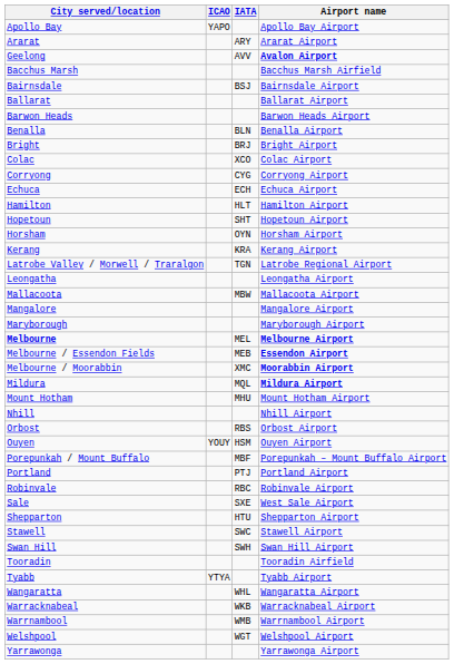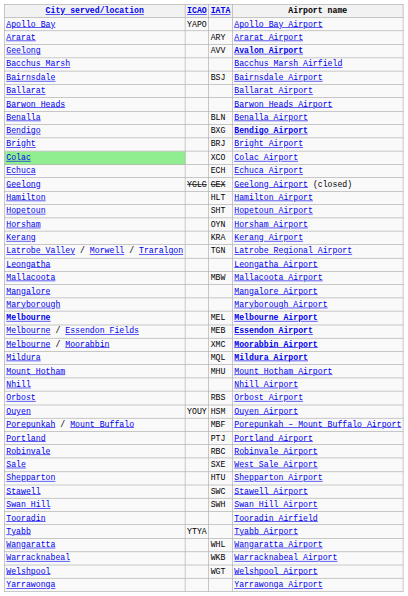 <table class="wikitable sortable">
 <tr>
 <th><a href='#'>City served/location</a></th>
 <th><a href='#'>ICAO</a></th>
 <th><a href='#'>IATA</a></th>
 <th>Airport name</th>
 </tr>
 <tr>
 <td><a href='#'>Apollo Bay</a></td>
 <td>YAPO </td>
 <td></td>
 <td><a href='#'>Apollo Bay Airport</a></td>
 </tr>
 <tr>
 <td><a href='#'>Ararat</a></td>
 <td></td>
 <td>ARY</td>
 <td><a href='#'>Ararat Airport</a></td>
 </tr>
 <tr>
 <td><a href='#'>Geelong</a></td>
 <td></td>
 <td>AVV</td>
 <td><strong><a href='#'>Avalon Airport</a></strong></td>
 </tr>
 <tr>
 <td><a href='#'>Bacchus Marsh</a></td>
 <td></td>
 <td></td>
 <td><a href='#'>Bacchus Marsh Airfield</a></td>
 </tr>
 <tr>
 <td><a href='#'>Bairnsdale</a></td>
 <td></td>
 <td>BSJ</td>
 <td><a href='#'>Bairnsdale Airport</a></td>
 </tr>
 <tr>
 <td><a href='#'>Ballarat</a></td>
 <td></td>
 <td></td>
 <td><a href='#'>Ballarat Airport</a></td>
 </tr>
 <tr>
 <td><a href='#'>Barwon Heads</a></td>
 <td></td>
 <td></td>
 <td><a href='#'>Barwon Heads Airport</a></td>
 </tr>
 <tr>
 <td><a href='#'>Benalla</a></td>
 <td></td>
 <td>BLN</td>
 <td><a href='#'>Benalla Airport</a></td>
 </tr>
 <tr>
+<td><a href='#'>Bendigo</a></td>
+<td></td>
+<td>BXG</td>
+<td><strong><a href='#'>Bendigo Airport</a></strong></td>
+</tr>
+<tr>
 <td><a href='#'>Bright</a></td>
 <td></td>
 <td>BRJ</td>
 <td><a href='#'>Bright Airport</a></td>
 </tr>
 <tr>
-<td><a href='#'>Colac</a></td>
+<td style="background: lightgreen;"><a href='#'>Colac</a></td>
 <td></td>
 <td>XCO</td>
 <td><a href='#'>Colac Airport</a></td>
-</tr>
-<tr>
-<td><a href='#'>Corryong</a></td>
-<td></td>
-<td>CYG</td>
-<td><a href='#'>Corryong Airport</a></td>
 </tr>
 <tr>
 <td><a href='#'>Echuca</a></td>
 <td></td>
 <td>ECH</td>
 <td><a href='#'>Echuca Airport</a></td>
+</tr>
+<tr>
+<td><a href='#'>Geelong</a></td>
+<td><s>YGLG</s></td>
+<td><s>GEX</s></td>
+<td><a href='#'>Geelong Airport</a> (closed)</td>
 </tr>
 <tr>
 <td><a href='#'>Hamilton</a></td>
 <td></td>
 <td>HLT</td>
 <td><a href='#'>Hamilton Airport</a></td>
 </tr>
 <tr>
 <td><a href='#'>Hopetoun</a></td>
 <td></td>
 <td>SHT</td>
 <td><a href='#'>Hopetoun Airport</a></td>
 </tr>
 <tr>
 <td><a href='#'>Horsham</a></td>
 <td></td>
 <td>OYN</td>
 <td><a href='#'>Horsham Airport</a></td>
 </tr>
 <tr>
 <td><a href='#'>Kerang</a></td>
 <td></td>
 <td>KRA</td>
 <td><a href='#'>Kerang Airport</a></td>
 </tr>
 <tr>
 <td><a href='#'>Latrobe Valley</a> / <a href='#'>Morwell</a> / <a href='#'>Traralgon</a></td>
 <td></td>
 <td>TGN</td>
 <td><a href='#'>Latrobe Regional Airport</a></td>
 </tr>
 <tr>
 <td><a href='#'>Leongatha</a></td>
 <td></td>
 <td></td>
 <td><a href='#'>Leongatha Airport</a></td>
 </tr>
 <tr>
 <td><a href='#'>Mallacoota</a></td>
 <td></td>
 <td>MBW</td>
 <td><a href='#'>Mallacoota Airport</a></td>
 </tr>
 <tr>
 <td><a href='#'>Mangalore</a></td>
 <td></td>
 <td></td>
 <td><a href='#'>Mangalore Airport</a></td>
 </tr>
 <tr>
 <td><a href='#'>Maryborough</a></td>
 <td></td>
 <td></td>
 <td><a href='#'>Maryborough Airport</a></td>
 </tr>
 <tr>
 <td><strong><a href='#'>Melbourne</a></strong></td>
 <td></td>
 <td>MEL</td>
 <td><strong><a href='#'>Melbourne Airport</a></strong></td>
 </tr>
 <tr>
 <td><a href='#'>Melbourne</a> / <a href='#'>Essendon Fields</a></td>
 <td></td>
 <td>MEB</td>
 <td><strong><a href='#'>Essendon Airport</a></strong></td>
 </tr>
 <tr>
 <td><a href='#'>Melbourne</a> / <a href='#'>Moorabbin</a></td>
 <td></td>
 <td>XMC</td>
 <td><strong><a href='#'>Moorabbin Airport</a></strong></td>
 </tr>
 <tr>
 <td><a href='#'>Mildura</a></td>
 <td></td>
 <td>MQL</td>
 <td><strong><a href='#'>Mildura Airport</a></strong></td>
 </tr>
 <tr>
 <td><a href='#'>Mount Hotham</a></td>
 <td></td>
 <td>MHU</td>
 <td><a href='#'>Mount Hotham Airport</a></td>
 </tr>
 <tr>
 <td><a href='#'>Nhill</a></td>
 <td></td>
 <td></td>
 <td><a href='#'>Nhill Airport</a></td>
 </tr>
 <tr>
 <td><a href='#'>Orbost</a></td>
 <td></td>
 <td>RBS</td>
 <td><a href='#'>Orbost Airport</a></td>
 </tr>
 <tr>
 <td><a href='#'>Ouyen</a></td>
 <td>YOUY</td>
 <td>HSM</td>
 <td><a href='#'>Ouyen Airport</a></td>
 </tr>
 <tr>
 <td><a href='#'>Porepunkah</a> / <a href='#'>Mount Buffalo</a></td>
 <td></td>
 <td>MBF</td>
 <td><a href='#'>Porepunkah – Mount Buffalo Airport</a></td>
 </tr>
 <tr>
 <td><a href='#'>Portland</a></td>
 <td></td>
 <td>PTJ</td>
 <td><a href='#'>Portland Airport</a></td>
 </tr>
 <tr>
 <td><a href='#'>Robinvale</a></td>
 <td></td>
 <td>RBC</td>
 <td><a href='#'>Robinvale Airport</a></td>
 </tr>
 <tr>
 <td><a href='#'>Sale</a></td>
 <td></td>
 <td>SXE</td>
 <td><a href='#'>West Sale Airport</a></td>
 </tr>
 <tr>
 <td><a href='#'>Shepparton</a></td>
 <td></td>
 <td>HTU</td>
 <td><a href='#'>Shepparton Airport</a></td>
 </tr>
 <tr>
 <td><a href='#'>Stawell</a></td>
 <td></td>
 <td>SWC</td>
 <td><a href='#'>Stawell Airport</a></td>
 </tr>
 <tr>
 <td><a href='#'>Swan Hill</a></td>
 <td></td>
 <td>SWH</td>
 <td><a href='#'>Swan Hill Airport</a></td>
 </tr>
 <tr>
 <td><a href='#'>Tooradin</a></td>
 <td></td>
 <td></td>
 <td><a href='#'>Tooradin Airfield</a></td>
 </tr>
 <tr>
 <td><a href='#'>Tyabb</a></td>
 <td>YTYA</td>
 <td></td>
 <td><a href='#'>Tyabb Airport</a></td>
 </tr>
 <tr>
 <td><a href='#'>Wangaratta</a></td>
 <td></td>
 <td>WHL</td>
 <td><a href='#'>Wangaratta Airport</a></td>
 </tr>
 <tr>
 <td><a href='#'>Warracknabeal</a></td>
 <td></td>
 <td>WKB</td>
 <td><a href='#'>Warracknabeal Airport</a></td>
 </tr>
 <tr>
-<td><a href='#'>Warrnambool</a></td>
-<td></td>
-<td>WMB</td>
-<td><a href='#'>Warrnambool Airport</a></td>
-</tr>
-<tr>
 <td><a href='#'>Welshpool</a></td>
 <td></td>
 <td>WGT</td>
 <td><a href='#'>Welshpool Airport</a></td>
 </tr>
 <tr>
 <td><a href='#'>Yarrawonga</a></td>
 <td></td>
 <td></td>
 <td><a href='#'>Yarrawonga Airport</a></td>
 </tr>
 </table>
